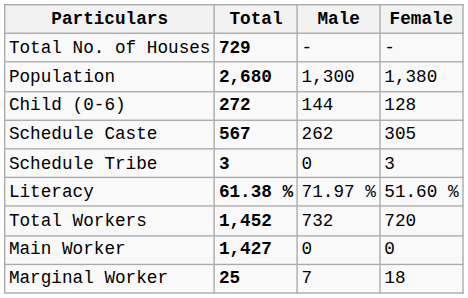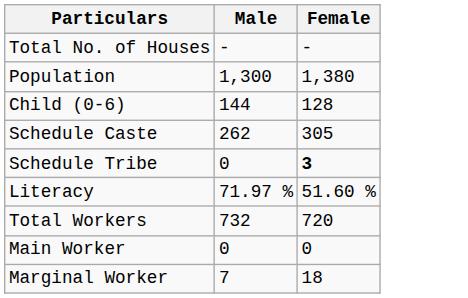 <table class="wikitable">
 <tr>
 <th>Particulars</th>
-<th>Total</th>
 <th>Male</th>
 <th>Female</th>
 </tr>
 <tr>
 <td>Total No. of Houses</td>
-<td><strong>729</strong></td>
 <td>-</td>
 <td>-</td>
 </tr>
 <tr>
 <td>Population</td>
-<td><strong>2,680</strong></td>
 <td>1,300</td>
 <td>1,380</td>
 </tr>
 <tr>
 <td>Child (0-6)</td>
-<td><strong>272</strong></td>
 <td>144</td>
 <td>128</td>
 </tr>
 <tr>
 <td>Schedule Caste</td>
-<td><strong>567</strong></td>
 <td>262</td>
 <td>305</td>
 </tr>
 <tr>
 <td>Schedule Tribe</td>
+<td>0</td>
 <td><strong>3</strong></td>
-<td>0</td>
-<td>3</td>
 </tr>
 <tr>
 <td>Literacy</td>
-<td><strong>61.38 %</strong></td>
 <td>71.97 %</td>
 <td>51.60 %</td>
 </tr>
 <tr>
 <td>Total Workers</td>
-<td><strong>1,452</strong></td>
 <td>732</td>
 <td>720</td>
 </tr>
 <tr>
 <td>Main Worker</td>
-<td><strong>1,427</strong></td>
 <td>0</td>
 <td>0</td>
 </tr>
 <tr>
 <td>Marginal Worker</td>
-<td><strong>25</strong></td>
 <td>7</td>
 <td>18</td>
 </tr>
 </table>
